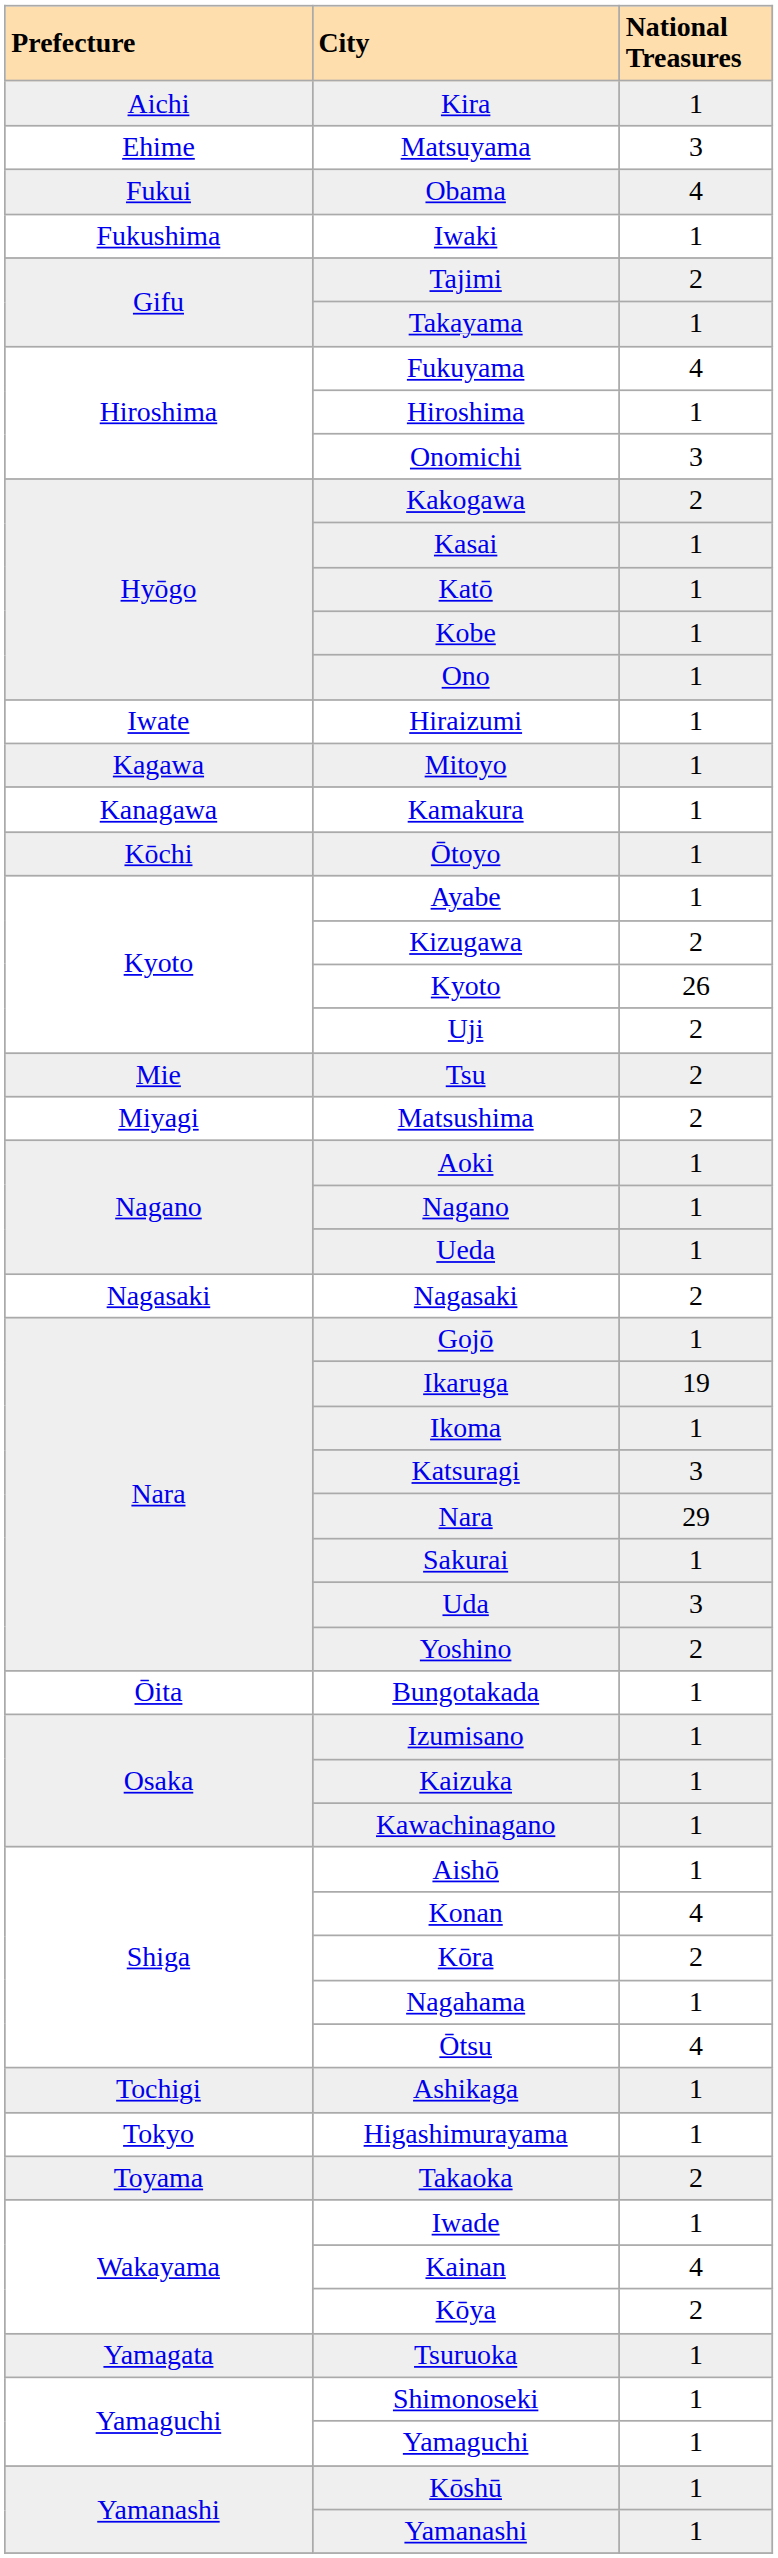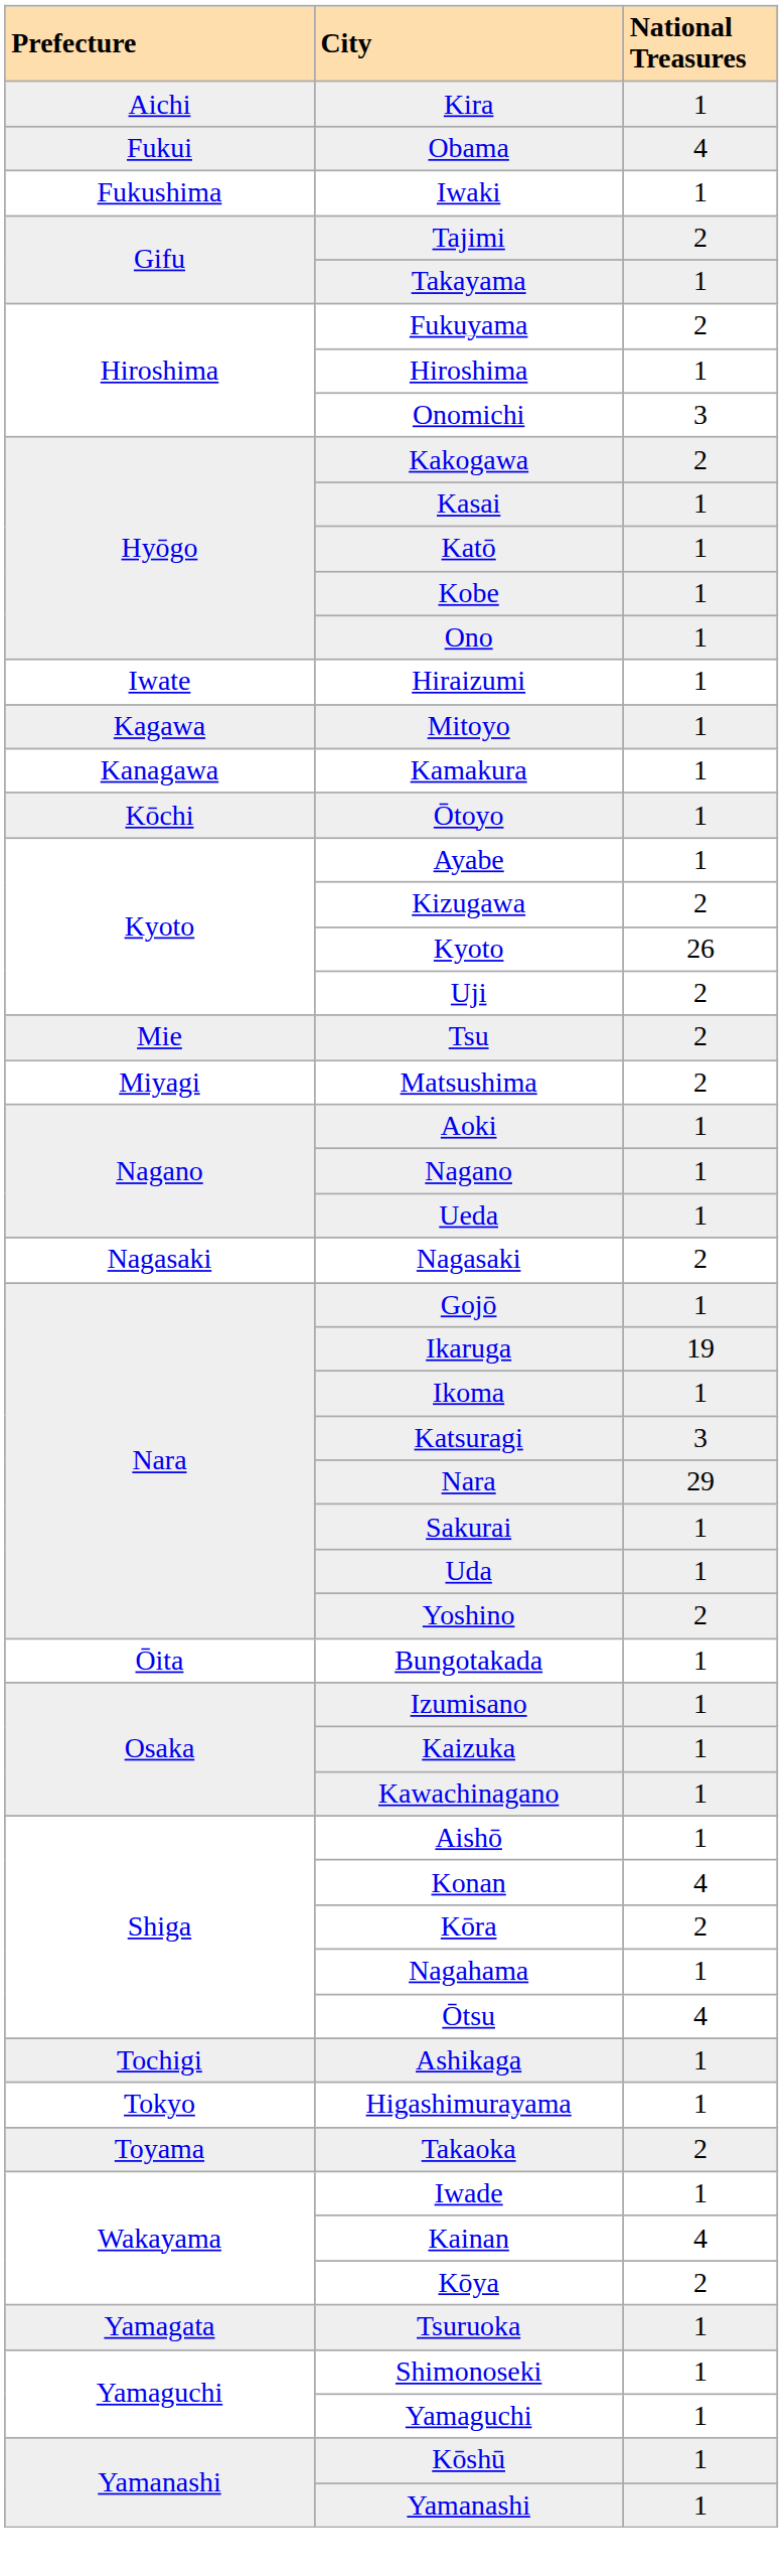 <table class="wikitable" style="width:35%; text-align:center; background:#fff; float:left;">
 <tr>
 <th style="text-align:left; width:40%; background:#ffdead;">Prefecture</th>
 <th style="text-align:left; width:40%; background:#ffdead;">City</th>
 <th style="text-align:left; width:30%; background:#ffdead;">National Treasures</th>
 </tr>
 <tr>
 <td style="background:#efefef;"><a href='#'>Aichi</a></td>
 <td style="background:#efefef;"><a href='#'>Kira</a></td>
 <td style="background:#efefef;">1</td>
-</tr>
-<tr>
-<td><a href='#'>Ehime</a></td>
-<td><a href='#'>Matsuyama</a></td>
-<td>3</td>
 </tr>
 <tr>
 <td style="background:#efefef;"><a href='#'>Fukui</a></td>
 <td style="background:#efefef;"><a href='#'>Obama</a></td>
 <td style="background:#efefef;">4</td>
 </tr>
 <tr>
 <td><a href='#'>Fukushima</a></td>
 <td><a href='#'>Iwaki</a></td>
 <td>1</td>
 </tr>
 <tr>
 <td style="background:#efefef;" rowspan="2"><a href='#'>Gifu</a></td>
 <td style="background:#efefef;"><a href='#'>Tajimi</a></td>
 <td style="background:#efefef;">2</td>
 </tr>
 <tr>
 <td style="background:#efefef;"><a href='#'>Takayama</a></td>
 <td style="background:#efefef;">1</td>
 </tr>
 <tr>
 <td rowspan="3"><a href='#'>Hiroshima</a></td>
 <td><a href='#'>Fukuyama</a></td>
-<td>4</td>
+<td>2</td>
 </tr>
 <tr>
 <td><a href='#'>Hiroshima</a></td>
 <td>1</td>
 </tr>
 <tr>
 <td><a href='#'>Onomichi</a></td>
 <td>3</td>
 </tr>
 <tr>
 <td style="background:#efefef;" rowspan="5"><a href='#'>Hyōgo</a></td>
 <td style="background:#efefef;"><a href='#'>Kakogawa</a></td>
 <td style="background:#efefef;">2</td>
 </tr>
 <tr>
 <td style="background:#efefef;"><a href='#'>Kasai</a></td>
 <td style="background:#efefef;">1</td>
 </tr>
 <tr>
 <td style="background:#efefef;"><a href='#'>Katō</a></td>
 <td style="background:#efefef;">1</td>
 </tr>
 <tr>
 <td style="background:#efefef;"><a href='#'>Kobe</a></td>
 <td style="background:#efefef;">1</td>
 </tr>
 <tr>
 <td style="background:#efefef;"><a href='#'>Ono</a></td>
 <td style="background:#efefef;">1</td>
 </tr>
 <tr>
 <td><a href='#'>Iwate</a></td>
 <td><a href='#'>Hiraizumi</a></td>
 <td>1</td>
 </tr>
 <tr>
 <td style="background:#efefef;"><a href='#'>Kagawa</a></td>
 <td style="background:#efefef;"><a href='#'>Mitoyo</a></td>
 <td style="background:#efefef;">1</td>
 </tr>
 <tr>
 <td><a href='#'>Kanagawa</a></td>
 <td><a href='#'>Kamakura</a></td>
 <td>1</td>
 </tr>
 <tr>
 <td style="background:#efefef;"><a href='#'>Kōchi</a></td>
 <td style="background:#efefef;"><a href='#'>Ōtoyo</a></td>
 <td style="background:#efefef;">1</td>
 </tr>
 <tr>
 <td rowspan="4"><a href='#'>Kyoto</a></td>
 <td><a href='#'>Ayabe</a></td>
 <td>1</td>
 </tr>
 <tr>
 <td><a href='#'>Kizugawa</a></td>
 <td>2</td>
 </tr>
 <tr>
 <td><a href='#'>Kyoto</a></td>
 <td>26</td>
 </tr>
 <tr>
 <td><a href='#'>Uji</a></td>
 <td>2</td>
 </tr>
 <tr style="background:#efefef;">
 <td><a href='#'>Mie</a></td>
 <td><a href='#'>Tsu</a></td>
 <td>2</td>
 </tr>
 <tr>
 <td><a href='#'>Miyagi</a></td>
 <td><a href='#'>Matsushima</a></td>
 <td>2</td>
 </tr>
 <tr style="background:#efefef;">
 <td rowspan="3"><a href='#'>Nagano</a></td>
 <td><a href='#'>Aoki</a></td>
 <td>1</td>
 </tr>
 <tr style="background:#efefef;">
 <td><a href='#'>Nagano</a></td>
 <td>1</td>
 </tr>
 <tr style="background:#efefef;">
 <td><a href='#'>Ueda</a></td>
 <td>1</td>
 </tr>
 <tr>
 <td><a href='#'>Nagasaki</a></td>
 <td><a href='#'>Nagasaki</a></td>
 <td>2</td>
 </tr>
 <tr style="background:#efefef;">
 <td rowspan="8"><a href='#'>Nara</a></td>
 <td><a href='#'>Gojō</a></td>
 <td>1</td>
 </tr>
 <tr style="background:#efefef;">
 <td><a href='#'>Ikaruga</a></td>
 <td>19</td>
 </tr>
 <tr style="background:#efefef;">
 <td><a href='#'>Ikoma</a></td>
 <td>1</td>
 </tr>
 <tr style="background:#efefef;">
 <td><a href='#'>Katsuragi</a></td>
 <td>3</td>
 </tr>
 <tr style="background:#efefef;">
 <td><a href='#'>Nara</a></td>
 <td>29</td>
 </tr>
 <tr style="background:#efefef;">
 <td><a href='#'>Sakurai</a></td>
 <td>1</td>
 </tr>
 <tr style="background:#efefef;">
 <td><a href='#'>Uda</a></td>
-<td>3</td>
+<td>1</td>
 </tr>
 <tr style="background:#efefef;">
 <td><a href='#'>Yoshino</a></td>
 <td>2</td>
 </tr>
 <tr>
 <td><a href='#'>Ōita</a></td>
 <td><a href='#'>Bungotakada</a></td>
 <td>1</td>
 </tr>
 <tr style="background:#efefef;">
 <td rowspan=3><a href='#'>Osaka</a></td>
 <td><a href='#'>Izumisano</a></td>
 <td>1</td>
 </tr>
 <tr style="background:#efefef;">
 <td><a href='#'>Kaizuka</a></td>
 <td>1</td>
 </tr>
 <tr style="background:#efefef;">
 <td><a href='#'>Kawachinagano</a></td>
 <td>1</td>
 </tr>
 <tr>
 <td rowspan="5"><a href='#'>Shiga</a></td>
 <td><a href='#'>Aishō</a></td>
 <td>1</td>
 </tr>
 <tr>
 <td><a href='#'>Konan</a></td>
 <td>4</td>
 </tr>
 <tr>
 <td><a href='#'>Kōra</a></td>
 <td>2</td>
 </tr>
 <tr>
 <td><a href='#'>Nagahama</a></td>
 <td>1</td>
 </tr>
 <tr>
 <td><a href='#'>Ōtsu</a></td>
 <td>4</td>
 </tr>
 <tr style="background:#efefef;">
 <td><a href='#'>Tochigi</a></td>
 <td><a href='#'>Ashikaga</a></td>
 <td>1</td>
 </tr>
 <tr>
 <td><a href='#'>Tokyo</a></td>
 <td><a href='#'>Higashimurayama</a></td>
 <td>1</td>
 </tr>
 <tr style="background:#efefef;">
 <td><a href='#'>Toyama</a></td>
 <td><a href='#'>Takaoka</a></td>
 <td>2</td>
 </tr>
 <tr>
 <td rowspan="3"><a href='#'>Wakayama</a></td>
 <td><a href='#'>Iwade</a></td>
 <td>1</td>
 </tr>
 <tr>
 <td><a href='#'>Kainan</a></td>
 <td>4</td>
 </tr>
 <tr>
 <td><a href='#'>Kōya</a></td>
 <td>2</td>
 </tr>
 <tr style="background:#efefef;">
 <td><a href='#'>Yamagata</a></td>
 <td><a href='#'>Tsuruoka</a></td>
 <td>1</td>
 </tr>
 <tr>
 <td rowspan="2"><a href='#'>Yamaguchi</a></td>
 <td><a href='#'>Shimonoseki</a></td>
 <td>1</td>
 </tr>
 <tr>
 <td><a href='#'>Yamaguchi</a></td>
 <td>1</td>
 </tr>
 <tr style="background:#efefef;">
 <td rowspan="2"><a href='#'>Yamanashi</a></td>
 <td><a href='#'>Kōshū</a></td>
 <td>1</td>
 </tr>
 <tr style="background:#efefef;">
 <td><a href='#'>Yamanashi</a></td>
 <td>1</td>
 </tr>
 </table>
